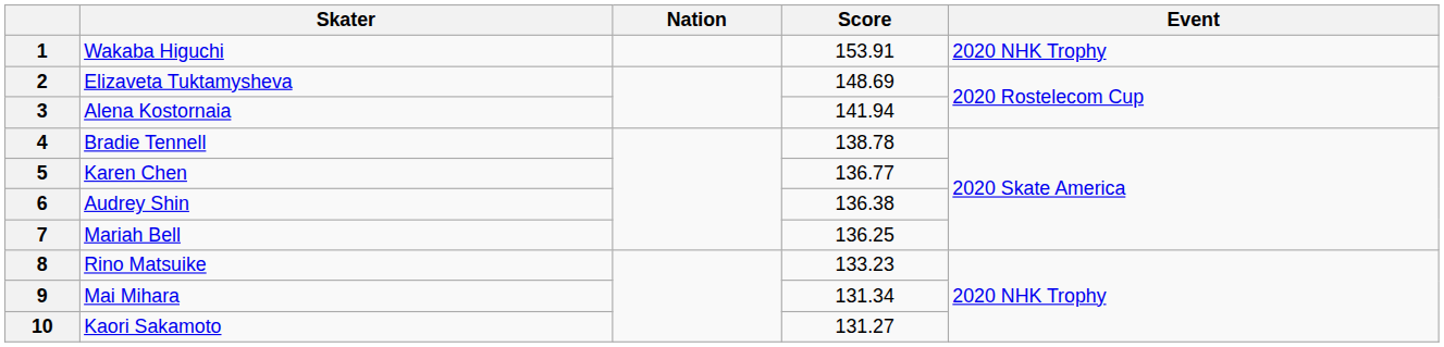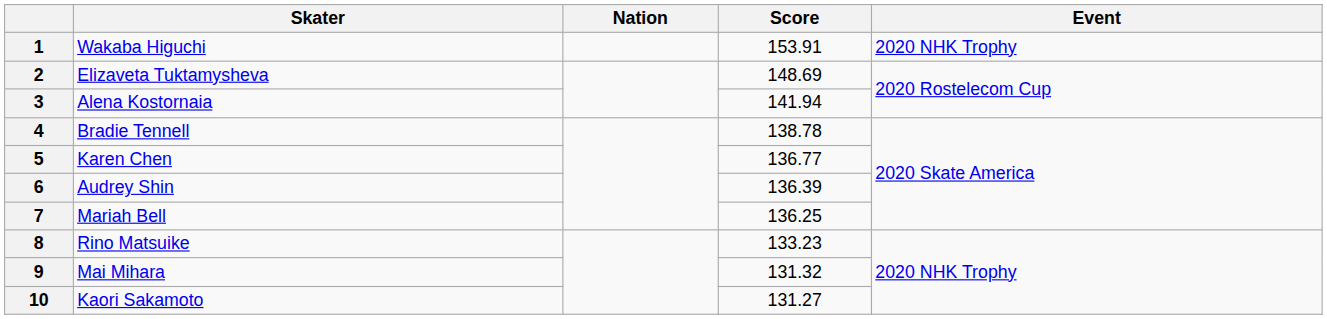 <table class="wikitable sortable" style="text-align:left; width:75%">
 <tr>
 <th scope="col"></th>
 <th scope="col">Skater</th>
 <th scope="col">Nation</th>
 <th scope="col">Score</th>
 <th scope="col">Event</th>
 </tr>
 <tr>
 <th scope="row">1</th>
 <td><a href='#'>Wakaba Higuchi</a></td>
 <td></td>
 <td style="text-align:center;">153.91</td>
 <td><a href='#'>2020 NHK Trophy</a></td>
 </tr>
 <tr>
 <th scope="row">2</th>
 <td><a href='#'>Elizaveta Tuktamysheva</a></td>
 <td rowspan="2"></td>
 <td style="text-align:center;">148.69</td>
 <td rowspan="2"><a href='#'>2020 Rostelecom Cup</a></td>
 </tr>
 <tr>
 <th scope="row">3</th>
 <td><a href='#'>Alena Kostornaia</a></td>
 <td style="text-align:center;">141.94</td>
 </tr>
 <tr>
 <th scope="row">4</th>
 <td><a href='#'>Bradie Tennell</a></td>
 <td rowspan="4"></td>
 <td style="text-align:center;">138.78</td>
 <td rowspan="4"><a href='#'>2020 Skate America</a></td>
 </tr>
 <tr>
 <th scope="row">5</th>
 <td><a href='#'>Karen Chen</a></td>
 <td style="text-align:center;">136.77</td>
 </tr>
 <tr>
 <th scope="row">6</th>
 <td><a href='#'>Audrey Shin</a></td>
-<td style="text-align:center;">136.38</td>
+<td style="text-align:center;">136.39</td>
 </tr>
 <tr>
 <th scope="row">7</th>
 <td><a href='#'>Mariah Bell</a></td>
 <td style="text-align:center;">136.25</td>
 </tr>
 <tr>
 <th scope="row">8</th>
 <td><a href='#'>Rino Matsuike</a></td>
 <td rowspan="3"></td>
 <td style="text-align:center;">133.23</td>
 <td rowspan="3"><a href='#'>2020 NHK Trophy</a></td>
 </tr>
 <tr>
 <th scope="row">9</th>
 <td><a href='#'>Mai Mihara</a></td>
-<td style="text-align:center;">131.34</td>
+<td style="text-align:center;">131.32</td>
 </tr>
 <tr>
 <th scope="row">10</th>
 <td><a href='#'>Kaori Sakamoto</a></td>
 <td style="text-align:center;">131.27</td>
 </tr>
 </table>
